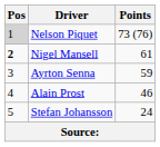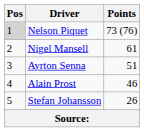 <table class="wikitable" style="font-size: 95%;">
 <tr>
 <th>Pos</th>
 <th>Driver</th>
 <th>Points</th>
 </tr>
 <tr>
 <td style="background: lightgrey;">1</td>
 <td> <a href='#'>Nelson Piquet</a></td>
 <td align="right">73 (76)</td>
 </tr>
 <tr>
-<td><strong>2</strong></td>
+<td>2</td>
 <td> <a href='#'>Nigel Mansell</a></td>
 <td align="right">61</td>
 </tr>
 <tr>
 <td>3</td>
 <td> <a href='#'>Ayrton Senna</a></td>
-<td align="right">59</td>
+<td align="right">51</td>
 </tr>
 <tr>
 <td>4</td>
 <td> <a href='#'>Alain Prost</a></td>
 <td align="right">46</td>
 </tr>
 <tr>
 <td>5</td>
 <td> <a href='#'>Stefan Johansson</a></td>
-<td align="right">24</td>
+<td align="right">26</td>
 </tr>
 <tr>
 <th colspan=4>Source: </th>
 </tr>
 </table>
